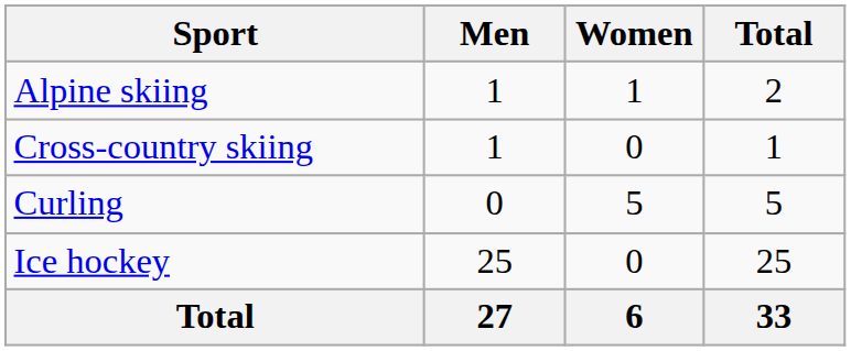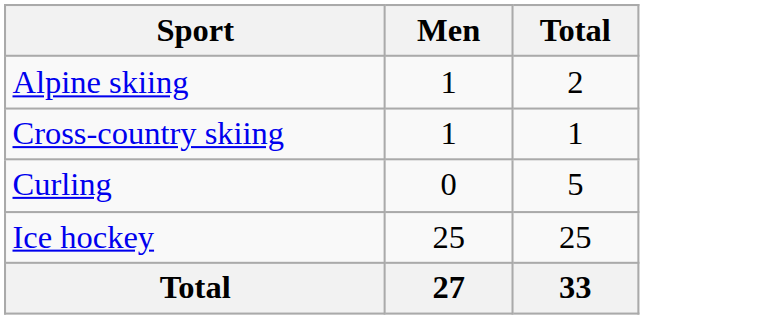 <table class="wikitable sortable" style="text-align:center">
 <tr>
 <th width=180>Sport</th>
 <th width=55>Men</th>
-<th width=55>Women</th>
 <th width=55>Total</th>
 </tr>
 <tr>
 <td align=left><a href='#'>Alpine skiing</a></td>
-<td>1</td>
 <td>1</td>
 <td>2</td>
 </tr>
 <tr>
 <td align=left><a href='#'>Cross-country skiing</a></td>
 <td>1</td>
-<td>0</td>
 <td>1</td>
 </tr>
 <tr>
 <td align=left><a href='#'>Curling</a></td>
 <td>0</td>
 <td>5</td>
-<td>5</td>
 </tr>
 <tr>
 <td align=left><a href='#'>Ice hockey</a></td>
 <td>25</td>
-<td>0</td>
 <td>25</td>
 </tr>
 <tr>
 <th>Total</th>
 <th>27</th>
-<th>6</th>
 <th>33</th>
 </tr>
 </table>
